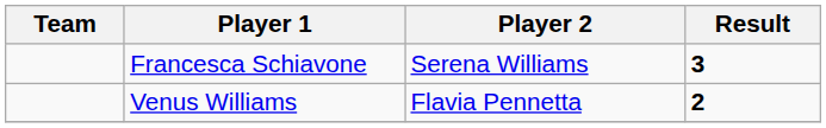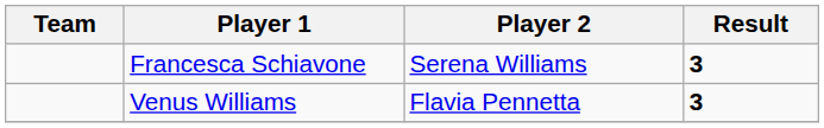 <table class="wikitable">
 <tr>
 <th width=70>Team</th>
 <th width=175>Player 1</th>
 <th width=175>Player 2</th>
 <th width=80>Result</th>
 </tr>
 <tr>
 <td></td>
 <td><a href='#'>Francesca Schiavone</a></td>
 <td><a href='#'>Serena Williams</a></td>
 <td><strong>3</strong></td>
 </tr>
 <tr>
 <td></td>
 <td><a href='#'>Venus Williams</a></td>
 <td><a href='#'>Flavia Pennetta</a></td>
-<td><strong>2</strong></td>
+<td><strong>3</strong></td>
 </tr>
 <tr>
 </tr>
 </table>
